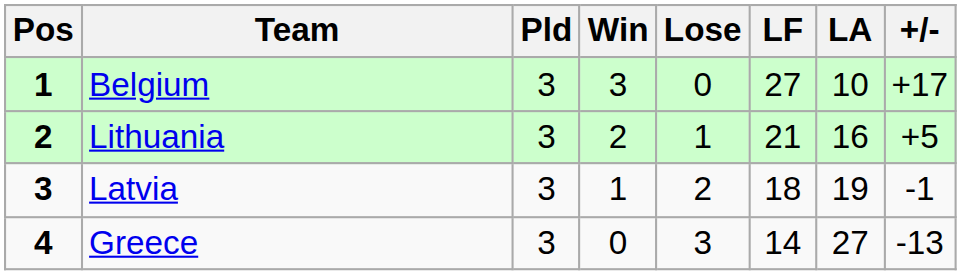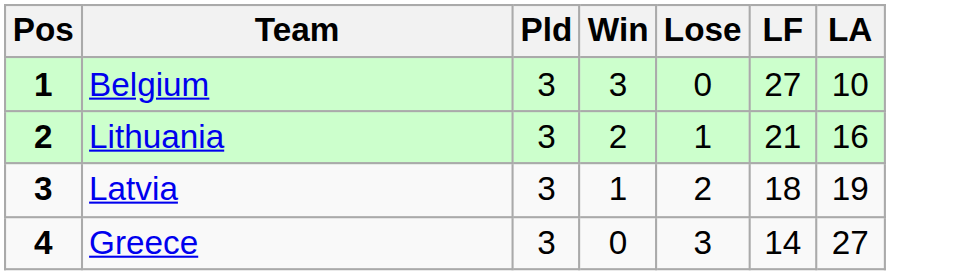 <table class="wikitable" style="font-size: 100%">
 <tr>
 <th width=20>Pos</th>
 <th width=200>Team</th>
 <th width=25>Pld</th>
 <th width=25>Win</th>
 <th width=25>Lose</th>
 <th width=25>LF</th>
 <th width=25>LA</th>
-<th width=25>+/-</th>
 </tr>
 <tr align=center style="background: #ccffcc;">
 <td><strong>1</strong></td>
 <td align="left"> <a href='#'>Belgium</a></td>
 <td>3</td>
 <td>3</td>
 <td>0</td>
 <td>27</td>
 <td>10</td>
-<td>+17</td>
 </tr>
 <tr align=center style="background: #ccffcc;">
 <td><strong>2</strong></td>
 <td align="left"> <a href='#'>Lithuania</a></td>
 <td>3</td>
 <td>2</td>
 <td>1</td>
 <td>21</td>
 <td>16</td>
-<td>+5</td>
 </tr>
 <tr align=center>
 <td><strong>3</strong></td>
 <td align="left"> <a href='#'>Latvia</a></td>
 <td>3</td>
 <td>1</td>
 <td>2</td>
 <td>18</td>
 <td>19</td>
-<td>-1</td>
 </tr>
 <tr align=center>
 <td><strong>4</strong></td>
 <td align="left"> <a href='#'>Greece</a></td>
 <td>3</td>
 <td>0</td>
 <td>3</td>
 <td>14</td>
 <td>27</td>
-<td>-13</td>
 </tr>
 </table>
